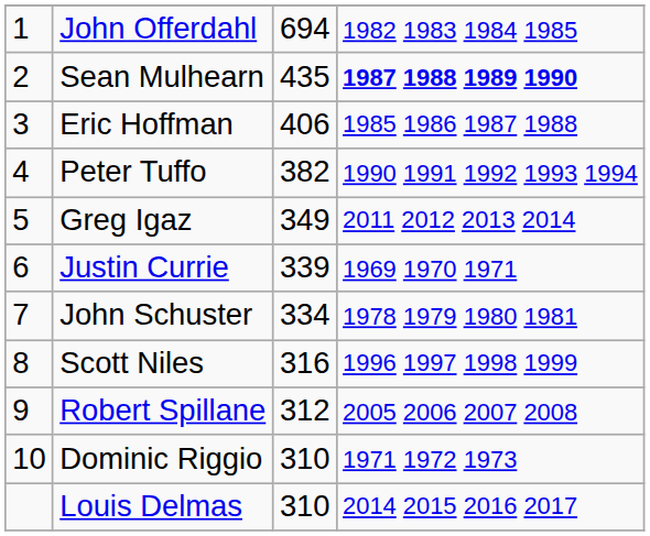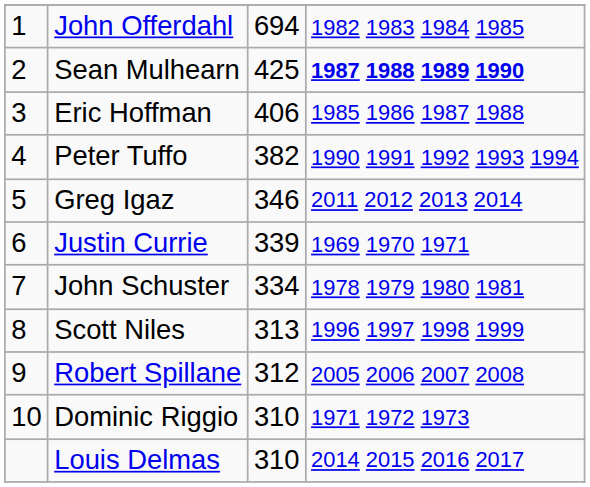 <table class="wikitable">
 <tr>
 </tr>
 <tr>
 <td>1</td>
 <td><a href='#'>John Offerdahl</a></td>
 <td>694</td>
 <td style="font-size:80%;"><a href='#'>1982</a> <a href='#'>1983</a> <a href='#'>1984</a> <a href='#'>1985</a></td>
 </tr>
 <tr>
 <td>2</td>
 <td>Sean Mulhearn</td>
-<td>435</td>
+<td>425</td>
 <td style="font-size:80%;"><strong><a href='#'>1987</a> <a href='#'>1988</a> <a href='#'>1989</a> <a href='#'>1990</a></strong></td>
 </tr>
 <tr>
 <td>3</td>
 <td>Eric Hoffman</td>
 <td>406</td>
 <td style="font-size:80%;"><a href='#'>1985</a> <a href='#'>1986</a> <a href='#'>1987</a> <a href='#'>1988</a></td>
 </tr>
 <tr>
 <td>4</td>
 <td>Peter Tuffo</td>
 <td>382</td>
 <td style="font-size:80%;"><a href='#'>1990</a> <a href='#'>1991</a> <a href='#'>1992</a> <a href='#'>1993</a> <a href='#'>1994</a></td>
 </tr>
 <tr>
 <td>5</td>
 <td>Greg Igaz</td>
-<td>349</td>
+<td>346</td>
 <td style="font-size:80%;"><a href='#'>2011</a> <a href='#'>2012</a> <a href='#'>2013</a> <a href='#'>2014</a></td>
 </tr>
 <tr>
 <td>6</td>
 <td><a href='#'>Justin Currie</a></td>
 <td>339</td>
 <td style="font-size:80%;"><a href='#'>1969</a> <a href='#'>1970</a> <a href='#'>1971</a></td>
 </tr>
 <tr>
 <td>7</td>
 <td>John Schuster</td>
 <td>334</td>
 <td style="font-size:80%;"><a href='#'>1978</a> <a href='#'>1979</a> <a href='#'>1980</a> <a href='#'>1981</a></td>
 </tr>
 <tr>
 <td>8</td>
 <td>Scott Niles</td>
-<td>316</td>
+<td>313</td>
 <td style="font-size:80%;"><a href='#'>1996</a> <a href='#'>1997</a> <a href='#'>1998</a> <a href='#'>1999</a></td>
 </tr>
 <tr>
 <td>9</td>
 <td><a href='#'>Robert Spillane</a></td>
 <td>312</td>
 <td style="font-size:80%;"><a href='#'>2005</a> <a href='#'>2006</a> <a href='#'>2007</a> <a href='#'>2008</a></td>
 </tr>
 <tr>
 <td>10</td>
 <td>Dominic Riggio</td>
 <td>310</td>
 <td style="font-size:80%;"><a href='#'>1971</a> <a href='#'>1972</a> <a href='#'>1973</a></td>
 </tr>
 <tr>
 <td></td>
 <td><a href='#'>Louis Delmas</a></td>
 <td>310</td>
 <td style="font-size:80%;"><a href='#'>2014</a> <a href='#'>2015</a> <a href='#'>2016</a> <a href='#'>2017</a></td>
 </tr>
 </table>
